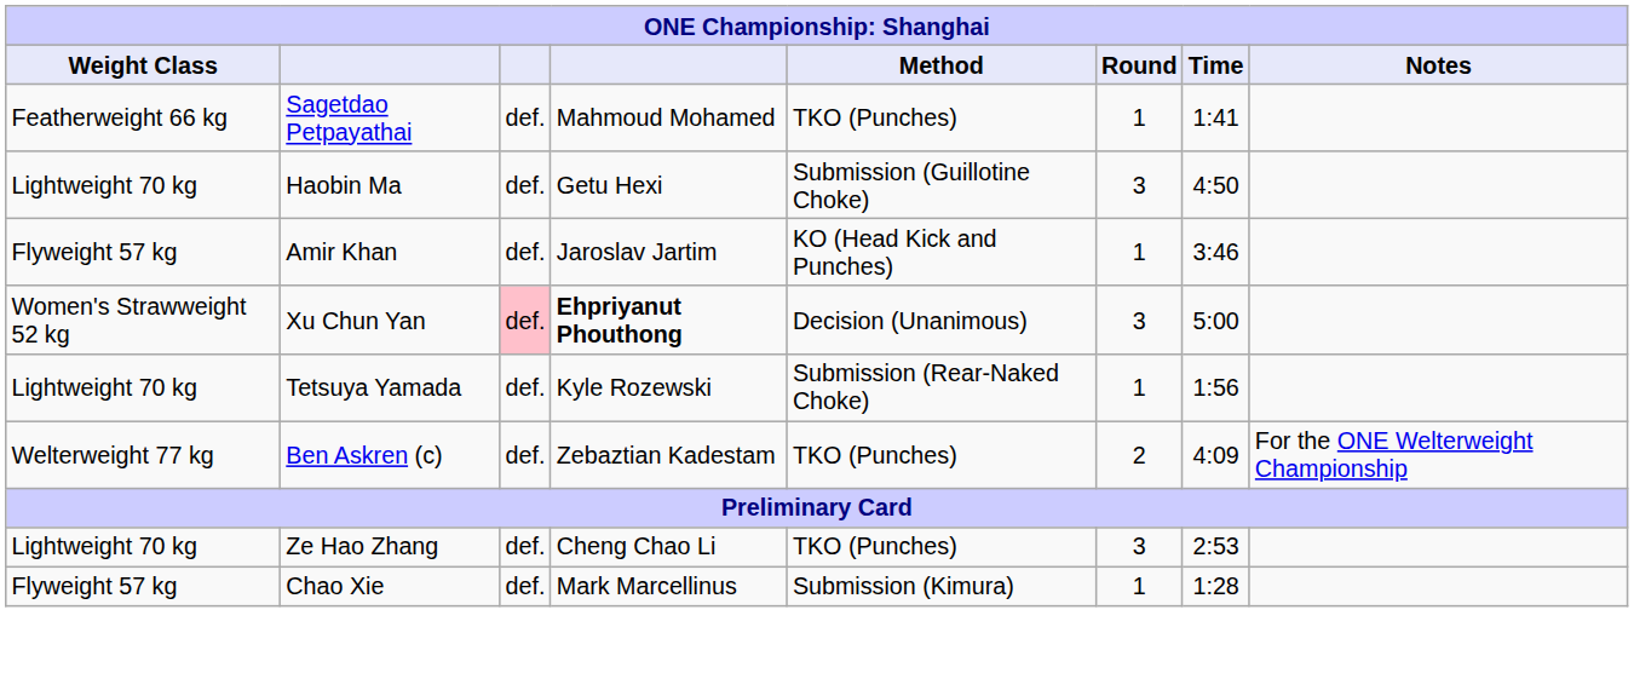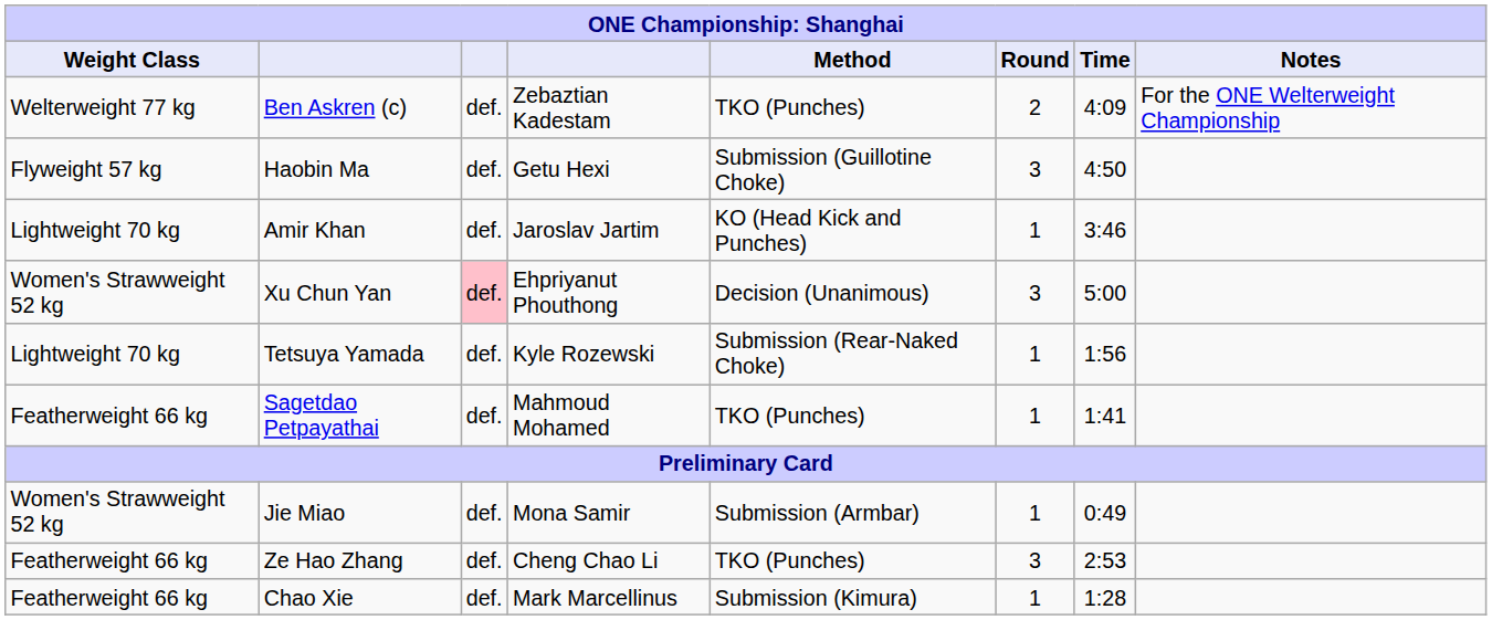 <table class="wikitable" style="font-size: 80%;">
 <tr>
 <th colspan="8" style="background-color: #ccf; color: #000080; text-align: center;"><strong>ONE Championship: Shanghai</strong></th>
 </tr>
 <tr>
 <th colspan="1" style="background-color: #E6E8FA; color: #000000; text-align: center;">Weight Class</th>
 <th colspan="1" style="background-color: #E6E8FA; color: #000000; text-align: center;"></th>
 <th colspan="1" style="background-color: #E6E8FA; color: #000000; text-align: center;"></th>
 <th colspan="1" style="background-color: #E6E8FA; color: #000000; text-align: center;"></th>
 <th colspan="1" style="background-color: #E6E8FA; color: #000000; text-align: center;">Method</th>
 <th colspan="1" style="background-color: #E6E8FA; color: #000000; text-align: center;">Round</th>
 <th colspan="1" style="background-color: #E6E8FA; color: #000000; text-align: center;">Time</th>
 <th colspan="1" style="background-color: #E6E8FA; color: #000000; text-align: center;">Notes</th>
 </tr>
 <tr>
-<td>Featherweight 66 kg</td>
-<td> <a href='#'>Sagetdao Petpayathai</a></td>
+<td>Welterweight 77 kg</td>
+<td> <a href='#'>Ben Askren</a> (c)</td>
 <td>def.</td>
-<td> Mahmoud Mohamed</td>
+<td> Zebaztian Kadestam</td>
 <td>TKO (Punches)</td>
-<td align=center>1</td>
-<td align=center>1:41</td>
-<td></td>
+<td align=center>2</td>
+<td align=center>4:09</td>
+<td>For the <a href='#'>ONE Welterweight Championship</a></td>
 </tr>
 <tr>
-<td>Lightweight 70 kg</td>
+<td>Flyweight 57 kg</td>
 <td> Haobin Ma</td>
 <td>def.</td>
 <td> Getu Hexi</td>
 <td>Submission (Guillotine Choke)</td>
 <td align=center>3</td>
 <td align=center>4:50</td>
 <td></td>
 </tr>
 <tr>
-<td>Flyweight 57 kg</td>
+<td>Lightweight 70 kg</td>
 <td> Amir Khan</td>
 <td>def.</td>
 <td> Jaroslav Jartim</td>
 <td>KO (Head Kick and Punches)</td>
 <td align=center>1</td>
 <td align=center>3:46</td>
 <td></td>
 </tr>
 <tr>
 <td>Women's Strawweight 52 kg</td>
 <td> Xu Chun Yan</td>
 <td style="background: pink;">def.</td>
-<td><strong> Ehpriyanut Phouthong</strong></td>
+<td> Ehpriyanut Phouthong</td>
 <td>Decision (Unanimous)</td>
 <td align=center>3</td>
 <td align=center>5:00</td>
 <td></td>
 </tr>
 <tr>
 <td>Lightweight 70 kg</td>
 <td> Tetsuya Yamada</td>
 <td>def.</td>
 <td> Kyle Rozewski</td>
 <td>Submission (Rear-Naked Choke)</td>
 <td align=center>1</td>
 <td align=center>1:56</td>
 <td></td>
 </tr>
 <tr>
-<td>Welterweight 77 kg</td>
-<td> <a href='#'>Ben Askren</a> (c)</td>
+<td>Featherweight 66 kg</td>
+<td> <a href='#'>Sagetdao Petpayathai</a></td>
 <td>def.</td>
-<td> Zebaztian Kadestam</td>
+<td> Mahmoud Mohamed</td>
 <td>TKO (Punches)</td>
-<td align=center>2</td>
-<td align=center>4:09</td>
-<td>For the <a href='#'>ONE Welterweight Championship</a></td>
+<td align=center>1</td>
+<td align=center>1:41</td>
+<td></td>
 </tr>
 <tr>
 <th colspan="8" style="background-color: #ccf; color: #000080; text-align: center;"><strong>Preliminary Card</strong></th>
 </tr>
 <tr>
-<td>Lightweight 70 kg</td>
+<td>Women's Strawweight 52 kg</td>
+<td> Jie Miao</td>
+<td>def.</td>
+<td> Mona Samir</td>
+<td>Submission (Armbar)</td>
+<td align=center>1</td>
+<td align=center>0:49</td>
+<td></td>
+</tr>
+<tr>
+<td>Featherweight 66 kg</td>
 <td> Ze Hao Zhang</td>
 <td>def.</td>
 <td> Cheng Chao Li</td>
 <td>TKO (Punches)</td>
 <td align=center>3</td>
 <td align=center>2:53</td>
 <td></td>
 </tr>
 <tr>
-<td>Flyweight 57 kg</td>
+<td>Featherweight 66 kg</td>
 <td> Chao Xie</td>
 <td>def.</td>
 <td> Mark Marcellinus</td>
 <td>Submission (Kimura)</td>
 <td align=center>1</td>
 <td align=center>1:28</td>
 <td></td>
 </tr>
 </table>
